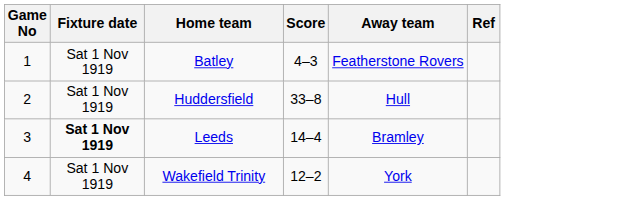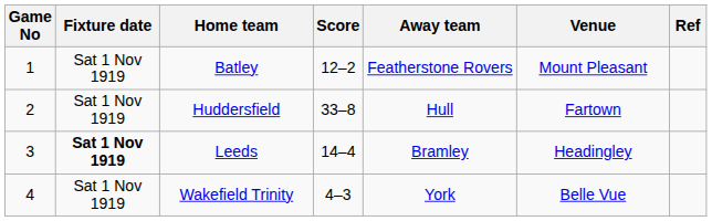 <table class="wikitable" style="text-align:center;">
 <tr>
 <th width=20 abbr="No">Game No</th>
 <th width=100 abbr="Date">Fixture date</th>
 <th width=150 abbr="Home team">Home team</th>
 <th width=20 abbr="Score">Score</th>
 <th width=150 abbr="Away team">Away team</th>
+<th width=150 abbr="Venue">Venue</th>
 <th width=30 abbr="Ref">Ref</th>
 </tr>
 <tr>
 <td>1</td>
 <td>Sat 1 Nov 1919</td>
 <td><a href='#'>Batley</a></td>
-<td>4–3</td>
+<td>12–2</td>
 <td><a href='#'>Featherstone Rovers</a></td>
+<td><a href='#'>Mount Pleasant</a></td>
 <td></td>
 </tr>
 <tr>
 <td>2</td>
 <td>Sat 1 Nov 1919</td>
 <td><a href='#'>Huddersfield</a></td>
 <td>33–8</td>
 <td><a href='#'>Hull</a></td>
+<td><a href='#'>Fartown</a></td>
 <td></td>
 </tr>
 <tr>
 <td>3</td>
 <td><strong>Sat 1 Nov 1919</strong></td>
 <td><a href='#'>Leeds</a></td>
 <td>14–4</td>
 <td><a href='#'>Bramley</a></td>
+<td><a href='#'>Headingley</a></td>
 <td></td>
 </tr>
 <tr>
 <td>4</td>
 <td>Sat 1 Nov 1919</td>
 <td><a href='#'>Wakefield Trinity</a></td>
-<td>12–2</td>
+<td>4–3</td>
 <td><a href='#'>York</a></td>
+<td><a href='#'>Belle Vue</a></td>
 <td></td>
 </tr>
 </table>
